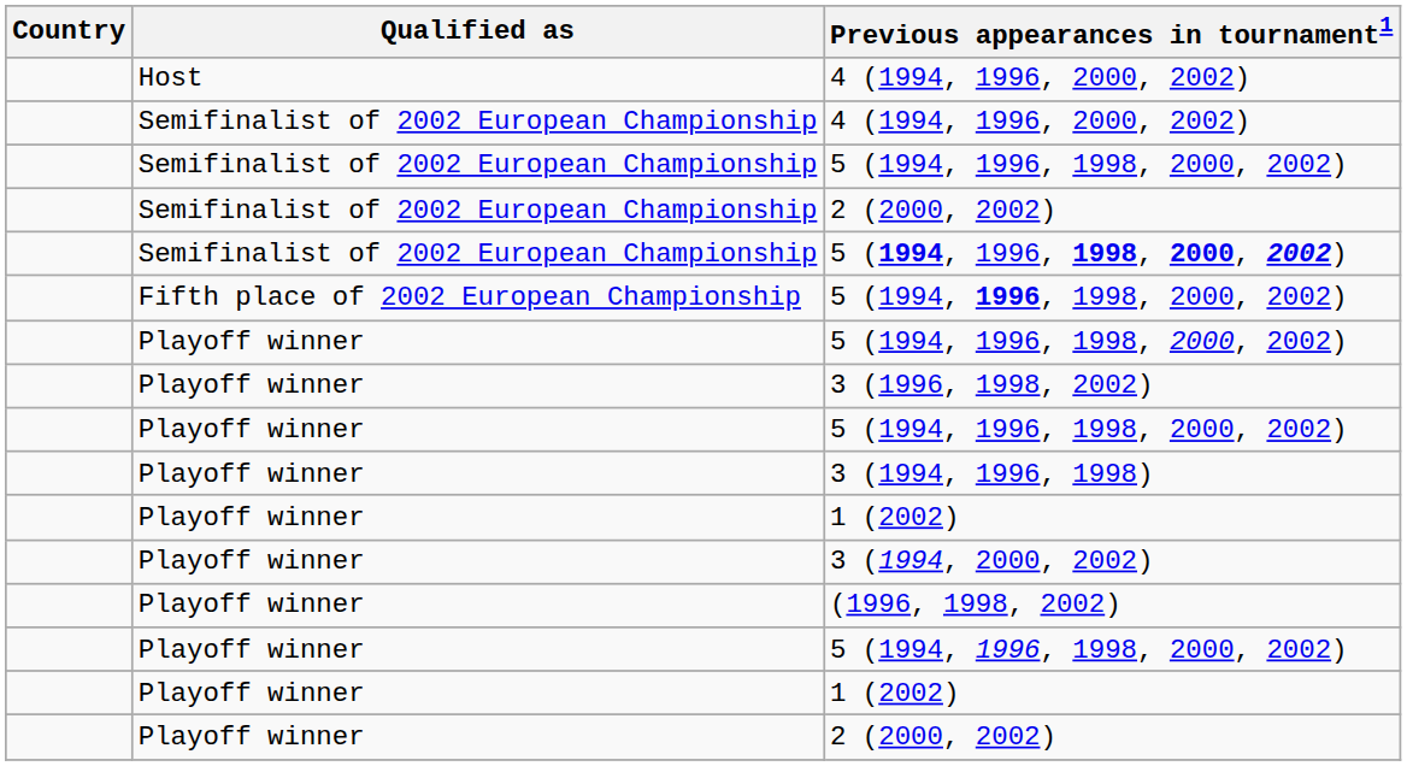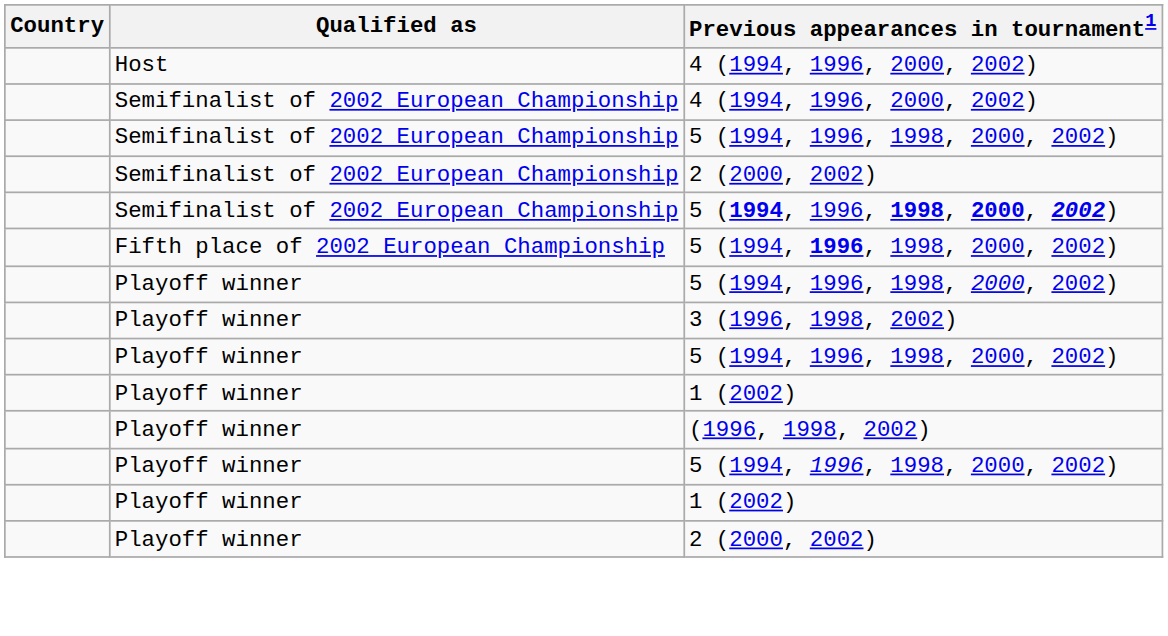 <table class="wikitable sortable">
 <tr>
 <th>Country</th>
 <th>Qualified as</th>
 <th>Previous appearances in tournament<sup><a href='#'>1</a></sup></th>
 </tr>
 <tr>
 <td></td>
 <td>Host</td>
 <td>4 (<a href='#'>1994</a>, <a href='#'>1996</a>, <a href='#'>2000</a>, <a href='#'>2002</a>)</td>
 </tr>
 <tr>
 <td></td>
 <td>Semifinalist of <a href='#'>2002 European Championship</a></td>
 <td>4 (<a href='#'>1994</a>, <a href='#'>1996</a>, <a href='#'>2000</a>, <a href='#'>2002</a>)</td>
 </tr>
 <tr>
 <td></td>
 <td>Semifinalist of <a href='#'>2002 European Championship</a></td>
 <td>5 (<a href='#'>1994</a>, <a href='#'>1996</a>, <a href='#'>1998</a>, <a href='#'>2000</a>, <a href='#'>2002</a>)</td>
 </tr>
 <tr>
 <td></td>
 <td>Semifinalist of <a href='#'>2002 European Championship</a></td>
 <td>2 (<a href='#'>2000</a>, <a href='#'>2002</a>)</td>
 </tr>
 <tr>
 <td></td>
 <td>Semifinalist of <a href='#'>2002 European Championship</a></td>
 <td>5 (<strong><a href='#'>1994</a></strong>, <a href='#'>1996</a>, <strong><a href='#'>1998</a></strong>, <strong><a href='#'>2000</a></strong>, <strong><em><a href='#'>2002</a></em></strong>)</td>
 </tr>
 <tr>
 <td></td>
 <td>Fifth place of <a href='#'>2002 European Championship</a></td>
 <td>5 (<a href='#'>1994</a>, <strong><a href='#'>1996</a></strong>, <a href='#'>1998</a>, <a href='#'>2000</a>, <a href='#'>2002</a>)</td>
 </tr>
 <tr>
 <td></td>
 <td>Playoff winner</td>
 <td>5 (<a href='#'>1994</a>, <a href='#'>1996</a>, <a href='#'>1998</a>, <em><a href='#'>2000</a></em>, <a href='#'>2002</a>)</td>
 </tr>
 <tr>
 <td></td>
 <td>Playoff winner</td>
 <td>3 (<a href='#'>1996</a>, <a href='#'>1998</a>, <a href='#'>2002</a>)</td>
 </tr>
 <tr>
 <td></td>
 <td>Playoff winner</td>
 <td>5 (<a href='#'>1994</a>, <a href='#'>1996</a>, <a href='#'>1998</a>, <a href='#'>2000</a>, <a href='#'>2002</a>)</td>
 </tr>
 <tr>
 <td></td>
 <td>Playoff winner</td>
-<td>3 (<a href='#'>1994</a>, <a href='#'>1996</a>, <a href='#'>1998</a>)</td>
-</tr>
-<tr>
-<td></td>
-<td>Playoff winner</td>
 <td>1 (<a href='#'>2002</a>)</td>
-</tr>
-<tr>
-<td></td>
-<td>Playoff winner</td>
-<td>3 (<em><a href='#'>1994</a></em>, <a href='#'>2000</a>, <a href='#'>2002</a>)</td>
 </tr>
 <tr>
 <td></td>
 <td>Playoff winner</td>
 <td> (<a href='#'>1996</a>, <a href='#'>1998</a>, <a href='#'>2002</a>)</td>
 </tr>
 <tr>
 <td></td>
 <td>Playoff winner</td>
 <td>5 (<a href='#'>1994</a>, <em><a href='#'>1996</a></em>, <a href='#'>1998</a>, <a href='#'>2000</a>, <a href='#'>2002</a>)</td>
 </tr>
 <tr>
 <td></td>
 <td>Playoff winner</td>
 <td>1 (<a href='#'>2002</a>)</td>
 </tr>
 <tr>
 <td></td>
 <td>Playoff winner</td>
 <td>2 (<a href='#'>2000</a>, <a href='#'>2002</a>)</td>
 </tr>
 </table>
